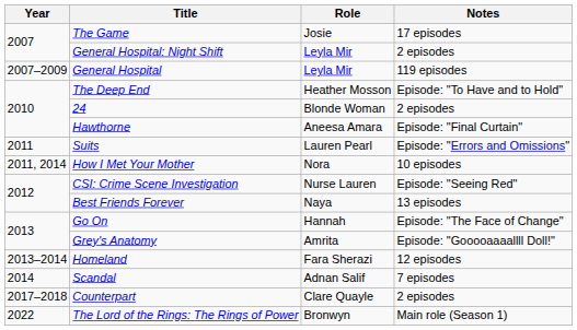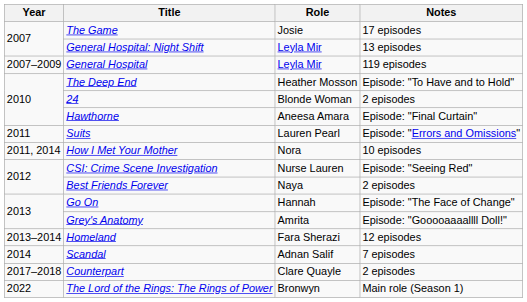 <table class="wikitable">
 <tr>
 <th>Year</th>
 <th>Title</th>
 <th>Role</th>
 <th>Notes</th>
 </tr>
 <tr>
 <td rowspan="2">2007</td>
 <td><em><a href='#'>The Game</a></em></td>
 <td>Josie</td>
 <td>17 episodes</td>
 </tr>
 <tr>
 <td><em><a href='#'>General Hospital: Night Shift</a></em></td>
 <td><a href='#'>Leyla Mir</a></td>
-<td>2 episodes</td>
+<td>13 episodes</td>
 </tr>
 <tr>
 <td>2007–2009</td>
 <td><em><a href='#'>General Hospital</a></em></td>
 <td><a href='#'>Leyla Mir</a></td>
 <td>119 episodes</td>
 </tr>
 <tr>
 <td rowspan="3">2010</td>
 <td><em><a href='#'>The Deep End</a></em></td>
 <td>Heather Mosson</td>
 <td>Episode: "To Have and to Hold"</td>
 </tr>
 <tr>
 <td><em><a href='#'>24</a></em></td>
 <td>Blonde Woman</td>
 <td>2 episodes</td>
 </tr>
 <tr>
 <td><em><a href='#'>Hawthorne</a></em></td>
 <td>Aneesa Amara</td>
 <td>Episode: "Final Curtain"</td>
 </tr>
 <tr>
 <td>2011</td>
 <td><em><a href='#'>Suits</a></em></td>
 <td>Lauren Pearl</td>
 <td>Episode: "<a href='#'>Errors and Omissions</a>"</td>
 </tr>
 <tr>
 <td>2011, 2014</td>
 <td><em><a href='#'>How I Met Your Mother</a></em></td>
 <td>Nora</td>
 <td>10 episodes</td>
 </tr>
 <tr>
 <td rowspan="2">2012</td>
 <td><em><a href='#'>CSI: Crime Scene Investigation</a></em></td>
 <td>Nurse Lauren</td>
 <td>Episode: "Seeing Red"</td>
 </tr>
 <tr>
 <td><em><a href='#'>Best Friends Forever</a></em></td>
 <td>Naya</td>
-<td>13 episodes</td>
+<td>2 episodes</td>
 </tr>
 <tr>
 <td rowspan="2">2013</td>
 <td><em><a href='#'>Go On</a></em></td>
 <td>Hannah</td>
 <td>Episode: "The Face of Change"</td>
 </tr>
 <tr>
 <td><em><a href='#'>Grey's Anatomy</a></em></td>
 <td>Amrita</td>
 <td>Episode: "Gooooaaaallll Doll!"</td>
 </tr>
 <tr>
 <td>2013–2014</td>
 <td><em><a href='#'>Homeland</a></em></td>
 <td>Fara Sherazi</td>
 <td>12 episodes</td>
 </tr>
 <tr>
 <td>2014</td>
 <td><em><a href='#'>Scandal</a></em></td>
 <td>Adnan Salif</td>
 <td>7 episodes</td>
 </tr>
 <tr>
 <td>2017–2018</td>
 <td><em><a href='#'>Counterpart</a></em></td>
 <td>Clare Quayle</td>
 <td>2 episodes</td>
 </tr>
 <tr>
 <td>2022</td>
 <td><em><a href='#'>The Lord of the Rings: The Rings of Power</a></em></td>
 <td>Bronwyn</td>
 <td>Main role (Season 1)</td>
 </tr>
 </table>
